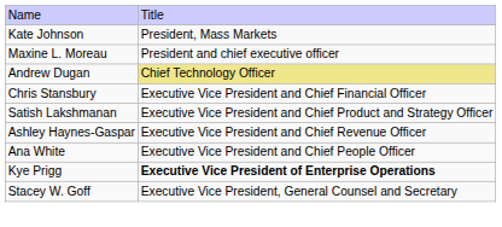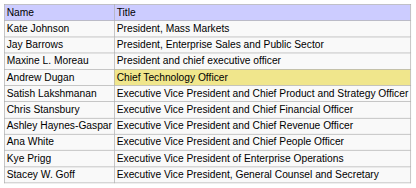 <table class="wikitable">
 <tr style="background:#ccf;">
 <td>Name</td>
 <td>Title</td>
 </tr>
 <tr>
 <td>Kate Johnson</td>
 <td>President, Mass Markets</td>
 </tr>
 <tr>
+<td>Jay Barrows</td>
+<td>President, Enterprise Sales and Public Sector</td>
+</tr>
+<tr>
 <td>Maxine L. Moreau</td>
 <td>President and chief executive officer</td>
 </tr>
 <tr>
 <td>Andrew Dugan</td>
 <td style="background: khaki;">Chief Technology Officer</td>
 </tr>
 <tr>
+<td>Satish Lakshmanan</td>
+<td>Executive Vice President and Chief Product and Strategy Officer</td>
+</tr>
+<tr>
 <td>Chris Stansbury</td>
 <td>Executive Vice President and Chief Financial Officer</td>
-</tr>
-<tr>
-<td>Satish Lakshmanan</td>
-<td>Executive Vice President and Chief Product and Strategy Officer</td>
 </tr>
 <tr>
 <td>Ashley Haynes-Gaspar</td>
 <td>Executive Vice President and Chief Revenue Officer</td>
 </tr>
 <tr>
 <td>Ana White</td>
 <td>Executive Vice President and Chief People Officer</td>
 </tr>
 <tr>
 <td>Kye Prigg</td>
-<td><strong>Executive Vice President of Enterprise Operations</strong></td>
+<td>Executive Vice President of Enterprise Operations</td>
 </tr>
 <tr>
 <td>Stacey W. Goff</td>
 <td>Executive Vice President, General Counsel and Secretary</td>
 </tr>
 </table>
